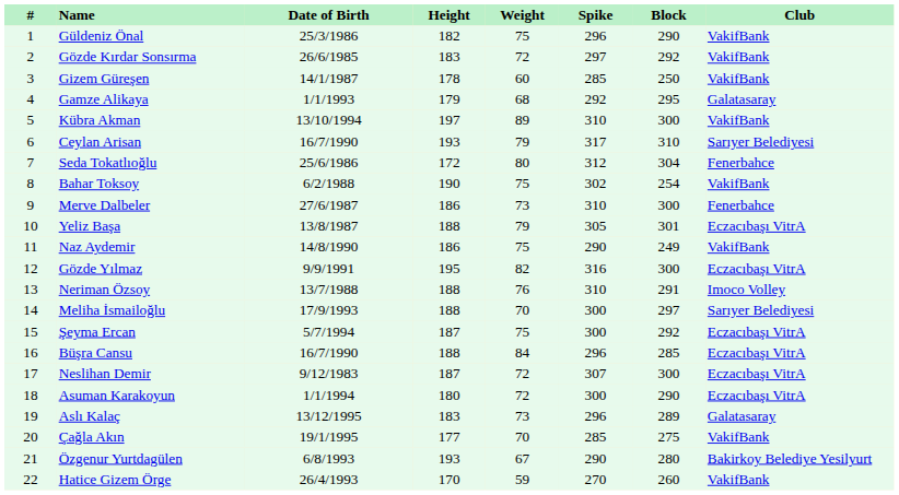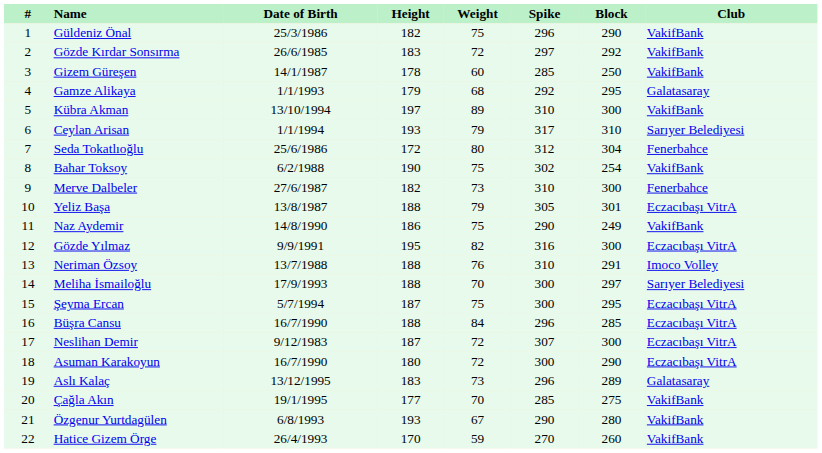 <table border=0 cellpadding=2 cellspacing=0  |- bgcolor=#FFECCE style="text-align:center; font-size:90%;" width=100%>
 <tr bgcolor=#BBF0C9>
 <th width=5%>#</th>
 <th width=18% align=left>Name</th>
 <th width=16%>Date of Birth</th>
 <th width=7%>Height</th>
 <th width=7%>Weight</th>
 <th width=7%>Spike</th>
 <th width=7%>Block</th>
 <th width=18%>Club</th>
 </tr>
 <tr bgcolor=#E7FAEC>
 <td>1</td>
 <td align=left><a href='#'>Güldeniz Önal</a></td>
 <td>25/3/1986</td>
 <td>182</td>
 <td>75</td>
 <td>296</td>
 <td>290</td>
 <td align=left><a href='#'>VakifBank</a></td>
 </tr>
 <tr bgcolor=#E7FAEC>
 <td>2</td>
 <td align=left><a href='#'>Gözde Kırdar Sonsırma</a></td>
 <td>26/6/1985</td>
 <td>183</td>
 <td>72</td>
 <td>297</td>
 <td>292</td>
 <td align=left><a href='#'>VakifBank</a></td>
 </tr>
 <tr bgcolor=#E7FAEC>
 <td>3</td>
 <td align=left><a href='#'>Gizem Güreşen</a></td>
 <td>14/1/1987</td>
 <td>178</td>
 <td>60</td>
 <td>285</td>
 <td>250</td>
 <td align=left><a href='#'>VakifBank</a></td>
 </tr>
 <tr bgcolor=#E7FAEC>
 <td>4</td>
 <td align=left><a href='#'>Gamze Alikaya</a></td>
 <td>1/1/1993</td>
 <td>179</td>
 <td>68</td>
 <td>292</td>
 <td>295</td>
 <td align=left><a href='#'>Galatasaray</a></td>
 </tr>
 <tr bgcolor=#E7FAEC>
 <td>5</td>
 <td align=left><a href='#'>Kübra Akman</a></td>
 <td>13/10/1994</td>
 <td>197</td>
 <td>89</td>
 <td>310</td>
 <td>300</td>
 <td align=left><a href='#'>VakifBank</a></td>
 </tr>
 <tr bgcolor=#E7FAEC>
 <td>6</td>
 <td align=left><a href='#'>Ceylan Arisan</a></td>
-<td>16/7/1990</td>
+<td>1/1/1994</td>
 <td>193</td>
 <td>79</td>
 <td>317</td>
 <td>310</td>
 <td align=left><a href='#'>Sarıyer Belediyesi</a></td>
 </tr>
 <tr bgcolor=#E7FAEC>
 <td>7</td>
 <td align=left><a href='#'>Seda Tokatlıoğlu</a></td>
 <td>25/6/1986</td>
 <td>172</td>
 <td>80</td>
 <td>312</td>
 <td>304</td>
 <td align=left><a href='#'>Fenerbahce</a></td>
 </tr>
 <tr bgcolor=#E7FAEC>
 <td>8</td>
 <td align=left><a href='#'>Bahar Toksoy</a></td>
 <td>6/2/1988</td>
 <td>190</td>
 <td>75</td>
 <td>302</td>
 <td>254</td>
 <td align=left><a href='#'>VakifBank</a></td>
 </tr>
 <tr bgcolor=#E7FAEC>
 <td>9</td>
 <td align=left><a href='#'>Merve Dalbeler</a></td>
 <td>27/6/1987</td>
-<td>186</td>
+<td>182</td>
 <td>73</td>
 <td>310</td>
 <td>300</td>
 <td align=left><a href='#'>Fenerbahce</a></td>
 </tr>
 <tr bgcolor=#E7FAEC>
 <td>10</td>
 <td align=left><a href='#'>Yeliz Başa</a></td>
 <td>13/8/1987</td>
 <td>188</td>
 <td>79</td>
 <td>305</td>
 <td>301</td>
 <td align=left><a href='#'>Eczacıbaşı VitrA</a></td>
 </tr>
 <tr bgcolor=#E7FAEC>
 <td>11</td>
 <td align=left><a href='#'>Naz Aydemir</a></td>
 <td>14/8/1990</td>
 <td>186</td>
 <td>75</td>
 <td>290</td>
 <td>249</td>
 <td align=left><a href='#'>VakifBank</a></td>
 </tr>
 <tr bgcolor=#E7FAEC>
 <td>12</td>
 <td align=left><a href='#'>Gözde Yılmaz</a></td>
 <td>9/9/1991</td>
 <td>195</td>
 <td>82</td>
 <td>316</td>
 <td>300</td>
 <td align=left><a href='#'>Eczacıbaşı VitrA</a></td>
 </tr>
 <tr bgcolor=#E7FAEC>
 <td>13</td>
 <td align=left><a href='#'>Neriman Özsoy</a></td>
 <td>13/7/1988</td>
 <td>188</td>
 <td>76</td>
 <td>310</td>
 <td>291</td>
 <td align=left><a href='#'>Imoco Volley</a></td>
 </tr>
 <tr bgcolor=#E7FAEC>
 <td>14</td>
 <td align=left><a href='#'>Meliha İsmailoğlu</a></td>
 <td>17/9/1993</td>
 <td>188</td>
 <td>70</td>
 <td>300</td>
 <td>297</td>
 <td align=left><a href='#'>Sarıyer Belediyesi</a></td>
 </tr>
 <tr bgcolor=#E7FAEC>
 <td>15</td>
 <td align=left><a href='#'>Şeyma Ercan</a></td>
 <td>5/7/1994</td>
 <td>187</td>
 <td>75</td>
 <td>300</td>
-<td>292</td>
+<td>295</td>
 <td align=left><a href='#'>Eczacıbaşı VitrA</a></td>
 </tr>
 <tr bgcolor=#E7FAEC>
 <td>16</td>
 <td align=left><a href='#'>Büşra Cansu</a></td>
 <td>16/7/1990</td>
 <td>188</td>
 <td>84</td>
 <td>296</td>
 <td>285</td>
 <td align=left><a href='#'>Eczacıbaşı VitrA</a></td>
 </tr>
 <tr bgcolor=#E7FAEC>
 <td>17</td>
 <td align=left><a href='#'>Neslihan Demir</a></td>
 <td>9/12/1983</td>
 <td>187</td>
 <td>72</td>
 <td>307</td>
 <td>300</td>
 <td align=left><a href='#'>Eczacıbaşı VitrA</a></td>
 </tr>
 <tr bgcolor=#E7FAEC>
 <td>18</td>
 <td align=left><a href='#'>Asuman Karakoyun</a></td>
-<td>1/1/1994</td>
+<td>16/7/1990</td>
 <td>180</td>
 <td>72</td>
 <td>300</td>
 <td>290</td>
 <td align=left><a href='#'>Eczacıbaşı VitrA</a></td>
 </tr>
 <tr bgcolor=#E7FAEC>
 <td>19</td>
 <td align=left><a href='#'>Aslı Kalaç</a></td>
 <td>13/12/1995</td>
 <td>183</td>
 <td>73</td>
 <td>296</td>
 <td>289</td>
 <td align=left><a href='#'>Galatasaray</a></td>
 </tr>
 <tr bgcolor=#E7FAEC>
 <td>20</td>
 <td align=left><a href='#'>Çağla Akın</a></td>
 <td>19/1/1995</td>
 <td>177</td>
 <td>70</td>
 <td>285</td>
 <td>275</td>
 <td align=left><a href='#'>VakifBank</a></td>
 </tr>
 <tr bgcolor=#E7FAEC>
 <td>21</td>
 <td align=left><a href='#'>Özgenur Yurtdagülen</a></td>
 <td>6/8/1993</td>
 <td>193</td>
 <td>67</td>
 <td>290</td>
 <td>280</td>
-<td align=left><a href='#'>Bakirkoy Belediye Yesilyurt</a></td>
+<td align=left><a href='#'>VakifBank</a></td>
 </tr>
 <tr bgcolor=#E7FAEC>
 <td>22</td>
 <td align=left><a href='#'>Hatice Gizem Örge</a></td>
 <td>26/4/1993</td>
 <td>170</td>
 <td>59</td>
 <td>270</td>
 <td>260</td>
 <td align=left><a href='#'>VakifBank</a></td>
 </tr>
 </table>
